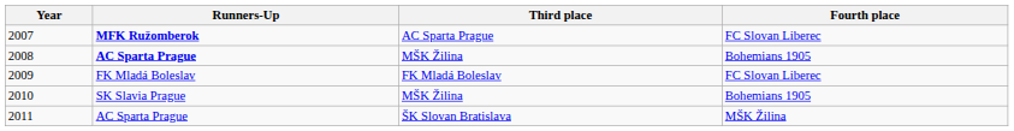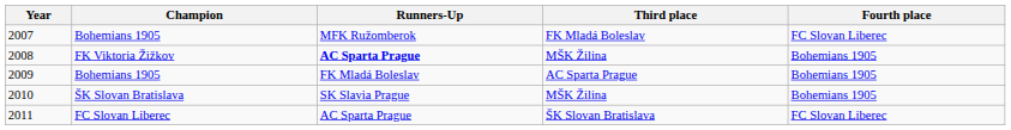 <table class="wikitable" width=100%>
 <tr>
 <th>Year</th>
+<th>Champion</th>
 <th>Runners-Up</th>
 <th>Third place</th>
 <th>Fourth place</th>
 </tr>
 <tr>
 <td>2007</td>
-<td><strong> <a href='#'>MFK Ružomberok</a></strong></td>
-<td> <a href='#'>AC Sparta Prague</a></td>
+<td> <a href='#'>Bohemians 1905</a></td>
+<td> <a href='#'>MFK Ružomberok</a></td>
+<td> <a href='#'>FK Mladá Boleslav</a></td>
 <td> <a href='#'>FC Slovan Liberec</a></td>
 </tr>
 <tr>
 <td>2008</td>
+<td> <a href='#'>FK Viktoria Žižkov</a></td>
 <td><strong> <a href='#'>AC Sparta Prague</a></strong></td>
 <td> <a href='#'>MŠK Žilina</a></td>
 <td> <a href='#'>Bohemians 1905</a></td>
 </tr>
 <tr>
 <td>2009</td>
+<td> <a href='#'>Bohemians 1905</a></td>
 <td> <a href='#'>FK Mladá Boleslav</a></td>
-<td> <a href='#'>FK Mladá Boleslav</a></td>
-<td> <a href='#'>FC Slovan Liberec</a></td>
+<td> <a href='#'>AC Sparta Prague</a></td>
+<td> <a href='#'>Bohemians 1905</a></td>
 </tr>
 <tr>
 <td>2010</td>
+<td> <a href='#'>ŠK Slovan Bratislava</a></td>
 <td> <a href='#'>SK Slavia Prague</a></td>
 <td> <a href='#'>MŠK Žilina</a></td>
 <td> <a href='#'>Bohemians 1905</a></td>
 </tr>
 <tr>
 <td>2011</td>
+<td> <a href='#'>FC Slovan Liberec</a></td>
 <td> <a href='#'>AC Sparta Prague</a></td>
 <td> <a href='#'>ŠK Slovan Bratislava</a></td>
-<td> <a href='#'>MŠK Žilina</a></td>
+<td> <a href='#'>FC Slovan Liberec</a></td>
 </tr>
 </table>
